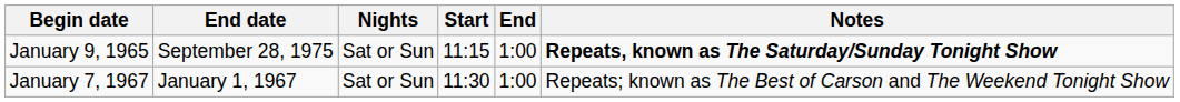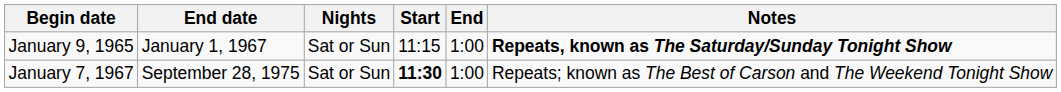 <table class="wikitable">
 <tr>
 <th>Begin date</th>
 <th>End date</th>
 <th>Nights</th>
 <th>Start</th>
 <th>End</th>
 <th>Notes</th>
 </tr>
 <tr>
 <td>January 9, 1965</td>
-<td>September 28, 1975</td>
+<td>January 1, 1967</td>
 <td>Sat or Sun</td>
 <td>11:15</td>
 <td>1:00</td>
 <td><strong>Repeats, known as <em>The Saturday/Sunday Tonight Show</em></strong></td>
 </tr>
 <tr>
 <td>January 7, 1967</td>
-<td>January 1, 1967</td>
+<td>September 28, 1975</td>
 <td>Sat or Sun</td>
-<td>11:30</td>
+<td><strong>11:30</strong></td>
 <td>1:00</td>
 <td>Repeats; known as <em>The Best of Carson</em> and <em>The Weekend Tonight Show</em></td>
 </tr>
 </table>
